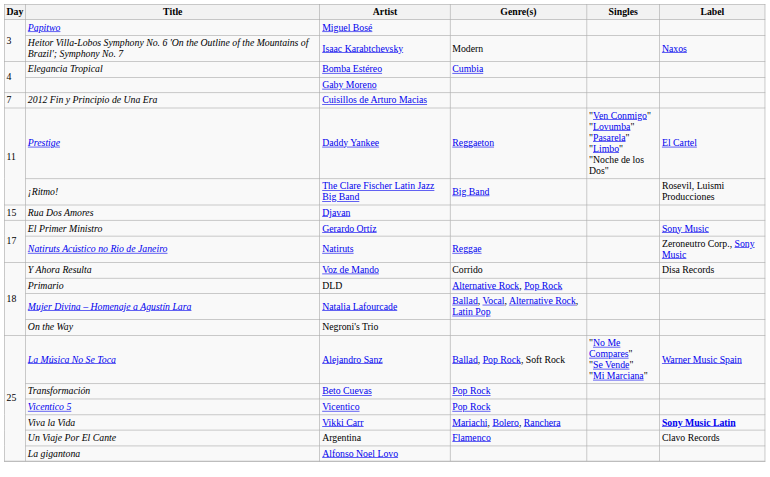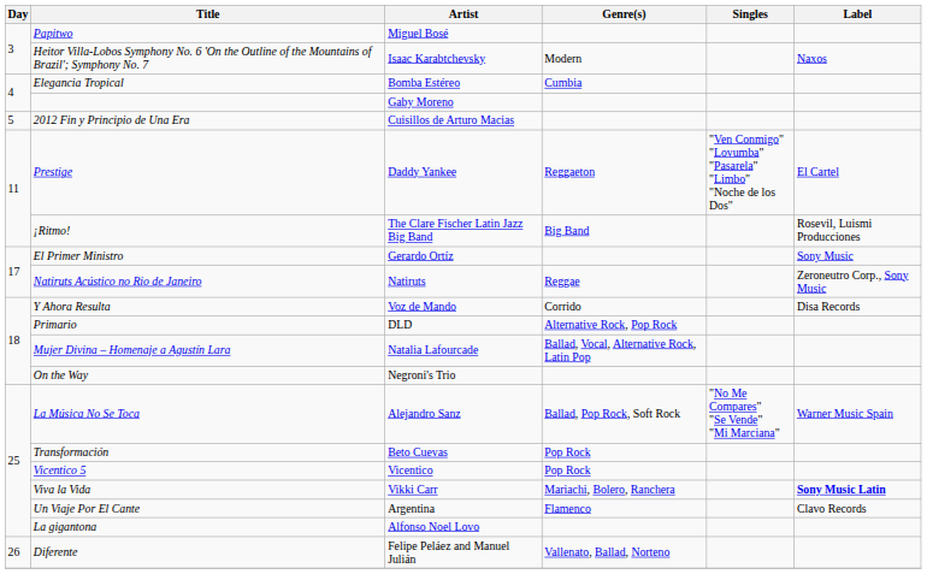 <table class="wikitable sortable" style="text-align: left;">
 <tr>
 <th>Day</th>
 <th>Title</th>
 <th>Artist</th>
 <th>Genre(s)</th>
 <th>Singles</th>
 <th>Label</th>
 </tr>
 <tr>
 <td rowspan="2">3</td>
 <td><em><a href='#'>Papitwo</a></em></td>
 <td><a href='#'>Miguel Bosé</a></td>
 <td></td>
 <td></td>
 <td></td>
 </tr>
 <tr>
 <td><em>Heitor Villa-Lobos Symphony No. 6 'On the Outline of the Mountains of Brazil'; Symphony No. 7</em></td>
 <td><a href='#'>Isaac Karabtchevsky</a></td>
 <td>Modern</td>
 <td></td>
 <td><a href='#'>Naxos</a></td>
 </tr>
 <tr>
 <td rowspan="2">4</td>
 <td><em> Elegancia Tropical</em></td>
 <td><a href='#'>Bomba Estéreo</a></td>
 <td><a href='#'>Cumbia</a></td>
 <td></td>
 <td></td>
 </tr>
 <tr>
 <td><em></em></td>
 <td><a href='#'>Gaby Moreno</a></td>
 <td></td>
 <td></td>
 <td></td>
 </tr>
 <tr>
-<td rowspan="1">7</td>
+<td rowspan="1">5</td>
 <td><em>2012 Fin y Principio de Una Era</em></td>
 <td><a href='#'>Cuisillos de Arturo Macias</a></td>
 <td></td>
 <td></td>
 <td></td>
 </tr>
 <tr>
 <td rowspan="2">11</td>
 <td><em><a href='#'>Prestige</a></em></td>
 <td><a href='#'>Daddy Yankee</a></td>
 <td><a href='#'>Reggaeton</a></td>
 <td>"<a href='#'>Ven Conmigo</a>"<br>"<a href='#'>Lovumba</a>"<br>"<a href='#'>Pasarela</a>"<br>"<a href='#'>Limbo</a>"<br>"Noche de los Dos"</td>
 <td><a href='#'>El Cartel</a></td>
 </tr>
 <tr>
 <td><em>¡Ritmo!</em></td>
 <td><a href='#'>The Clare Fischer Latin Jazz Big Band</a></td>
 <td><a href='#'>Big Band</a></td>
 <td></td>
 <td>Rosevil, Luismi Producciones</td>
-</tr>
-<tr>
-<td rowspan="1">15</td>
-<td><em>Rua Dos Amores</em></td>
-<td><a href='#'>Djavan</a></td>
-<td></td>
-<td></td>
-<td></td>
 </tr>
 <tr>
 <td rowspan="2">17</td>
 <td><em>El Primer Ministro</em></td>
 <td><a href='#'>Gerardo Ortíz</a></td>
 <td></td>
 <td></td>
 <td><a href='#'>Sony Music</a></td>
 </tr>
 <tr>
 <td><em><a href='#'>Natiruts Acústico no Rio de Janeiro</a></em></td>
 <td><a href='#'>Natiruts</a></td>
 <td><a href='#'>Reggae</a></td>
 <td></td>
 <td>Zeroneutro Corp., <a href='#'>Sony Music</a></td>
 </tr>
 <tr>
 <td rowspan="4">18</td>
 <td><em>Y Ahora Resulta</em></td>
 <td><a href='#'>Voz de Mando</a></td>
 <td>Corrido</td>
 <td></td>
 <td>Disa Records</td>
 </tr>
 <tr>
 <td><em>Primario</em></td>
 <td>DLD</td>
 <td><a href='#'>Alternative Rock</a>, <a href='#'>Pop Rock</a></td>
 <td></td>
 <td></td>
 </tr>
 <tr>
 <td><em><a href='#'>Mujer Divina – Homenaje a Agustín Lara</a></em></td>
 <td><a href='#'>Natalia Lafourcade</a></td>
 <td><a href='#'>Ballad</a>, <a href='#'>Vocal</a>, <a href='#'>Alternative Rock</a>, <a href='#'>Latin Pop</a></td>
 <td></td>
 <td></td>
 </tr>
 <tr>
 <td><em>On the Way</em></td>
 <td>Negroni's Trio</td>
 <td></td>
 <td></td>
 <td></td>
 </tr>
 <tr>
 <td rowspan="6">25</td>
 <td><em><a href='#'>La Música No Se Toca</a></em></td>
 <td><a href='#'>Alejandro Sanz</a></td>
 <td><a href='#'>Ballad</a>, <a href='#'>Pop Rock</a>, Soft Rock</td>
 <td>"<a href='#'>No Me Compares</a>"<br>"<a href='#'>Se Vende</a>"<br>"<a href='#'>Mi Marciana</a>"</td>
 <td><a href='#'>Warner Music Spain</a></td>
 </tr>
 <tr>
 <td><em>Transformación</em></td>
 <td><a href='#'>Beto Cuevas</a></td>
 <td><a href='#'>Pop Rock</a></td>
 <td></td>
 <td></td>
 </tr>
 <tr>
 <td><em><a href='#'>Vicentico 5</a></em></td>
 <td><a href='#'>Vicentico</a></td>
 <td><a href='#'>Pop Rock</a></td>
 <td></td>
 <td></td>
 </tr>
 <tr>
 <td><em>Viva la Vida</em></td>
 <td><a href='#'>Vikki Carr</a></td>
 <td><a href='#'>Mariachi</a>, <a href='#'>Bolero</a>, <a href='#'>Ranchera</a></td>
 <td></td>
 <td><strong><a href='#'>Sony Music Latin</a></strong></td>
 </tr>
 <tr>
 <td><em>Un Viaje Por El Cante</em></td>
 <td>Argentina</td>
 <td><a href='#'>Flamenco</a></td>
 <td></td>
 <td>Clavo Records</td>
 </tr>
 <tr>
 <td><em>La gigantona</em></td>
 <td><a href='#'>Alfonso Noel Lovo</a></td>
 <td></td>
 <td></td>
 <td></td>
 </tr>
 <tr>
+<td rowspan="1">26</td>
+<td><em>Diferente</em></td>
+<td>Felipe Peláez and Manuel Julián</td>
+<td><a href='#'>Vallenato</a>, <a href='#'>Ballad</a>, <a href='#'>Norteno</a></td>
+<td></td>
+<td></td>
+</tr>
+<tr>
 </tr>
 </table>
